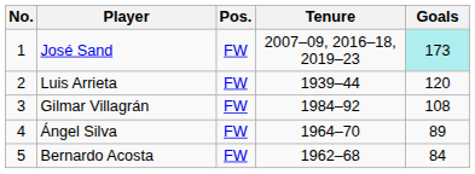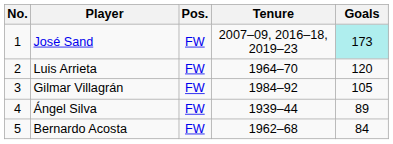 <table class="wikitable sortable" style="text-align:center">
 <tr>
 <th width=20px>No.</th>
 <th width=180px>Player</th>
 <th width=30px>Pos.</th>
 <th width=150px>Tenure</th>
 <th width=60px>Goals</th>
 </tr>
 <tr>
 <td>1</td>
 <td align=left> <a href='#'>José Sand</a></td>
 <td><a href='#'>FW</a></td>
 <td>2007–09, 2016–18, 2019–23</td>
 <td style="background: paleturquoise;">173</td>
 </tr>
 <tr>
 <td>2</td>
 <td align=left> Luis Arrieta</td>
 <td><a href='#'>FW</a></td>
-<td>1939–44</td>
+<td>1964–70</td>
 <td>120</td>
 </tr>
 <tr>
 <td>3</td>
 <td align=left> Gilmar Villagrán</td>
 <td><a href='#'>FW</a></td>
 <td>1984–92</td>
-<td>108</td>
+<td>105</td>
 </tr>
 <tr>
 <td>4</td>
 <td align=left> Ángel Silva</td>
 <td><a href='#'>FW</a></td>
-<td>1964–70</td>
+<td>1939–44</td>
 <td>89</td>
 </tr>
 <tr>
 <td>5</td>
 <td align=left> Bernardo Acosta</td>
 <td><a href='#'>FW</a></td>
 <td>1962–68</td>
 <td>84</td>
 </tr>
 </table>
